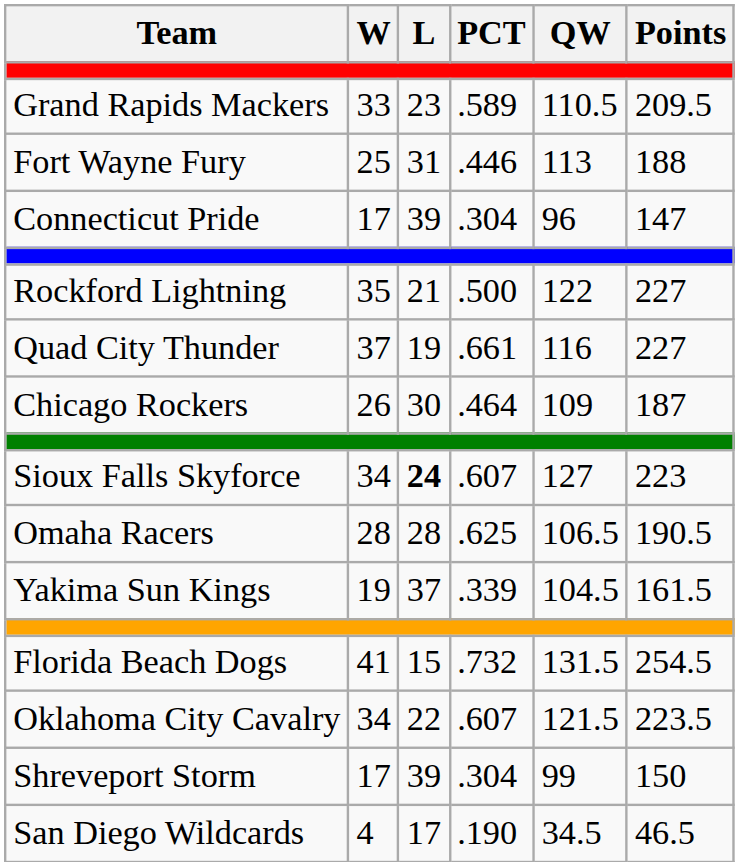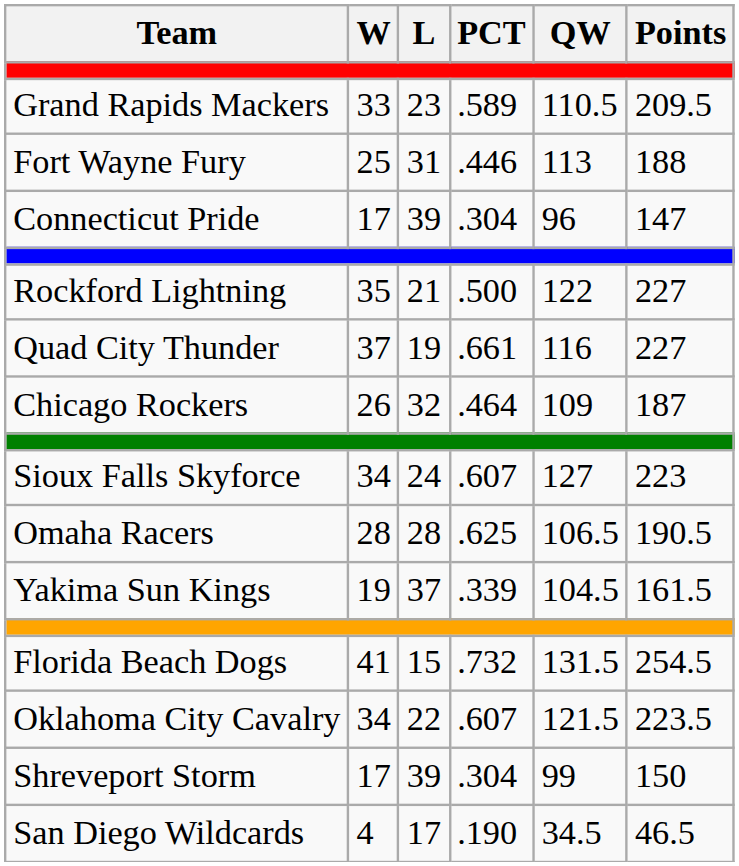 <table class="wikitable" style="font-size:90%">
 <tr>
 <th>Team</th>
 <th>W</th>
 <th>L</th>
 <th>PCT</th>
 <th>QW</th>
 <th>Points</th>
 </tr>
 <tr>
 <th style="background:red" colspan="6"></th>
 </tr>
 <tr>
 <td>Grand Rapids Mackers</td>
 <td>33</td>
 <td>23</td>
 <td>.589</td>
 <td>110.5</td>
 <td>209.5</td>
 </tr>
 <tr>
 <td>Fort Wayne Fury</td>
 <td>25</td>
 <td>31</td>
 <td>.446</td>
 <td>113</td>
 <td>188</td>
 </tr>
 <tr>
 <td>Connecticut Pride</td>
 <td>17</td>
 <td>39</td>
 <td>.304</td>
 <td>96</td>
 <td>147</td>
 </tr>
 <tr>
 <th style="background:blue" colspan="6"></th>
 </tr>
 <tr>
 <td>Rockford Lightning</td>
 <td>35</td>
 <td>21</td>
 <td>.500</td>
 <td>122</td>
 <td>227</td>
 </tr>
 <tr>
 <td>Quad City Thunder</td>
 <td>37</td>
 <td>19</td>
 <td>.661</td>
 <td>116</td>
 <td>227</td>
 </tr>
 <tr>
 <td>Chicago Rockers</td>
 <td>26</td>
-<td>30</td>
+<td>32</td>
 <td>.464</td>
 <td>109</td>
 <td>187</td>
 </tr>
 <tr>
 <th style="background:green" colspan="6"></th>
 </tr>
 <tr>
 <td>Sioux Falls Skyforce</td>
 <td>34</td>
-<td><strong>24</strong></td>
+<td>24</td>
 <td>.607</td>
 <td>127</td>
 <td>223</td>
 </tr>
 <tr>
 <td>Omaha Racers</td>
 <td>28</td>
 <td>28</td>
 <td>.625</td>
 <td>106.5</td>
 <td>190.5</td>
 </tr>
 <tr>
 <td>Yakima Sun Kings</td>
 <td>19</td>
 <td>37</td>
 <td>.339</td>
 <td>104.5</td>
 <td>161.5</td>
 </tr>
 <tr>
 <th style="background:orange" colspan="6"></th>
 </tr>
 <tr>
 <td>Florida Beach Dogs</td>
 <td>41</td>
 <td>15</td>
 <td>.732</td>
 <td>131.5</td>
 <td>254.5</td>
 </tr>
 <tr>
 <td>Oklahoma City Cavalry</td>
 <td>34</td>
 <td>22</td>
 <td>.607</td>
 <td>121.5</td>
 <td>223.5</td>
 </tr>
 <tr>
 <td>Shreveport Storm</td>
 <td>17</td>
 <td>39</td>
 <td>.304</td>
 <td>99</td>
 <td>150</td>
 </tr>
 <tr>
 <td>San Diego Wildcards</td>
 <td>4</td>
 <td>17</td>
 <td>.190</td>
 <td>34.5</td>
 <td>46.5</td>
 </tr>
 </table>
